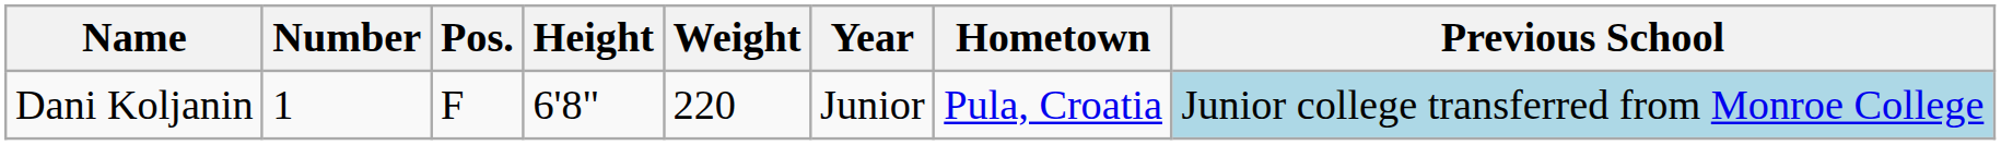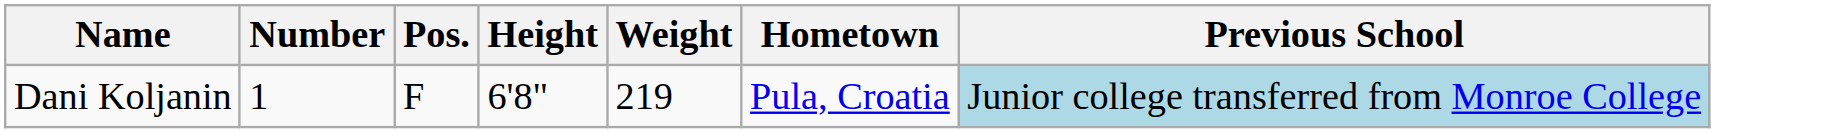 <table class="wikitable sortable" border="1">
 <tr>
 <th>Name</th>
 <th>Number</th>
 <th>Pos.</th>
 <th>Height</th>
 <th>Weight</th>
-<th>Year</th>
 <th>Hometown</th>
 <th class="unsortable">Previous School</th>
 </tr>
 <tr>
 <td>Dani Koljanin</td>
 <td>1</td>
 <td>F</td>
 <td>6'8"</td>
-<td>220</td>
-<td>Junior</td>
+<td>219</td>
 <td><a href='#'>Pula, Croatia</a></td>
 <td style="background: lightblue;">Junior college transferred from <a href='#'>Monroe College</a></td>
 </tr>
 </table>
